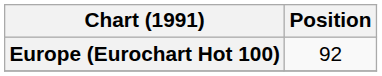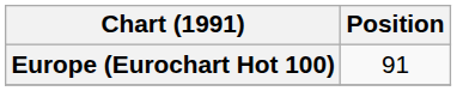 <table class="wikitable sortable plainrowheaders">
 <tr>
 <th>Chart (1991)</th>
 <th>Position</th>
 </tr>
 <tr>
 <th scope="row">Europe (Eurochart Hot 100)</th>
-<td align="center">92</td>
+<td align="center">91</td>
 </tr>
 <tr>
 </tr>
 </table>
